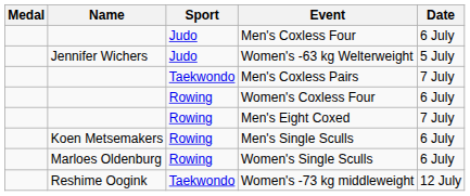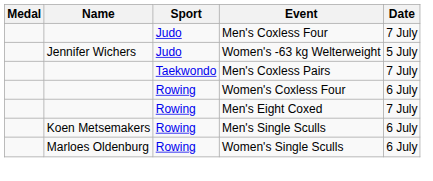 <table class="wikitable sortable" style="font-size: 95%;">
 <tr>
 <th>Medal</th>
 <th>Name</th>
 <th>Sport</th>
 <th>Event</th>
 <th>Date</th>
 </tr>
 <tr>
 <td></td>
 <td></td>
 <td><a href='#'>Judo</a></td>
 <td>Men's Coxless Four</td>
-<td>6 July</td>
+<td>7 July</td>
 </tr>
 <tr>
 <td></td>
 <td>Jennifer Wichers</td>
 <td><a href='#'>Judo</a></td>
 <td>Women's -63 kg Welterweight</td>
 <td>5 July</td>
 </tr>
 <tr>
 <td></td>
 <td></td>
 <td><a href='#'>Taekwondo</a></td>
 <td>Men's Coxless Pairs</td>
 <td>7 July</td>
 </tr>
 <tr>
 <td></td>
 <td></td>
 <td><a href='#'>Rowing</a></td>
 <td>Women's Coxless Four</td>
 <td>6 July</td>
 </tr>
 <tr>
 <td></td>
 <td></td>
 <td><a href='#'>Rowing</a></td>
 <td>Men's Eight Coxed</td>
 <td>7 July</td>
 </tr>
 <tr>
 <td></td>
 <td>Koen Metsemakers</td>
 <td><a href='#'>Rowing</a></td>
 <td>Men's Single Sculls</td>
 <td>6 July</td>
 </tr>
 <tr>
 <td></td>
 <td>Marloes Oldenburg</td>
 <td><a href='#'>Rowing</a></td>
 <td>Women's Single Sculls</td>
 <td>6 July</td>
 </tr>
-<tr>
-<td></td>
-<td>Reshime Oogink</td>
-<td><a href='#'>Taekwondo</a></td>
-<td>Women's -73 kg middleweight</td>
-<td>12 July</td>
-</tr>
 </table>
